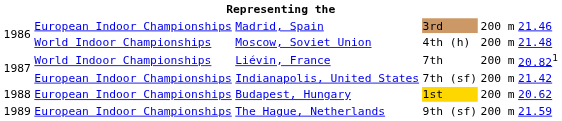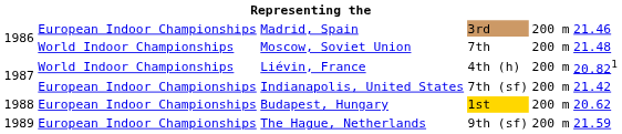 <table>
 <tr>
 <th colspan="6">Representing the </th>
 </tr>
 <tr>
 <td rowspan=2>1986</td>
 <td><a href='#'>European Indoor Championships</a></td>
 <td><a href='#'>Madrid, Spain</a></td>
 <td bgcolor=cc9966>3rd</td>
 <td>200 m</td>
 <td><a href='#'>21.46</a></td>
 </tr>
 <tr>
 <td><a href='#'>World Indoor Championships</a></td>
 <td><a href='#'>Moscow, Soviet Union</a></td>
-<td>4th (h)</td>
+<td>7th</td>
 <td>200 m</td>
 <td><a href='#'>21.48</a></td>
 </tr>
 <tr>
 <td rowspan=2>1987</td>
 <td><a href='#'>World Indoor Championships</a></td>
 <td><a href='#'>Liévin, France</a></td>
-<td>7th</td>
+<td>4th (h)</td>
 <td>200 m</td>
 <td><a href='#'>20.82</a><sup>1</sup></td>
 </tr>
 <tr>
 <td><a href='#'>European Indoor Championships</a></td>
 <td><a href='#'>Indianapolis, United States</a></td>
 <td>7th (sf)</td>
 <td>200 m</td>
 <td><a href='#'>21.42</a></td>
 </tr>
 <tr>
 <td>1988</td>
 <td><a href='#'>European Indoor Championships</a></td>
 <td><a href='#'>Budapest, Hungary</a></td>
 <td bgcolor=gold>1st</td>
 <td>200 m</td>
 <td><a href='#'>20.62</a></td>
 </tr>
 <tr>
 <td>1989</td>
 <td><a href='#'>European Indoor Championships</a></td>
 <td><a href='#'>The Hague, Netherlands</a></td>
 <td>9th (sf)</td>
 <td>200 m</td>
 <td><a href='#'>21.59</a></td>
 </tr>
 </table>
